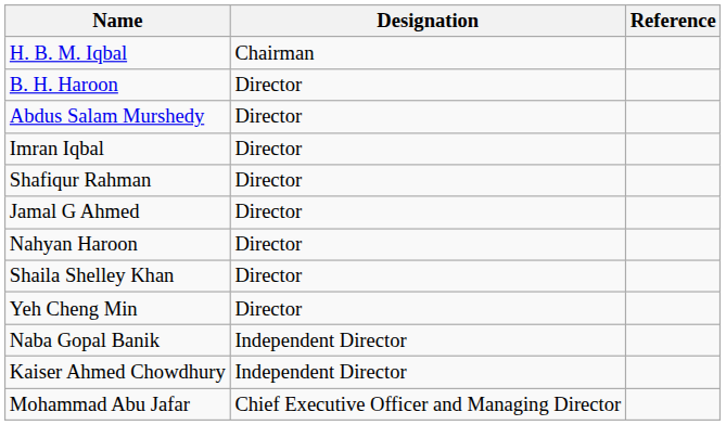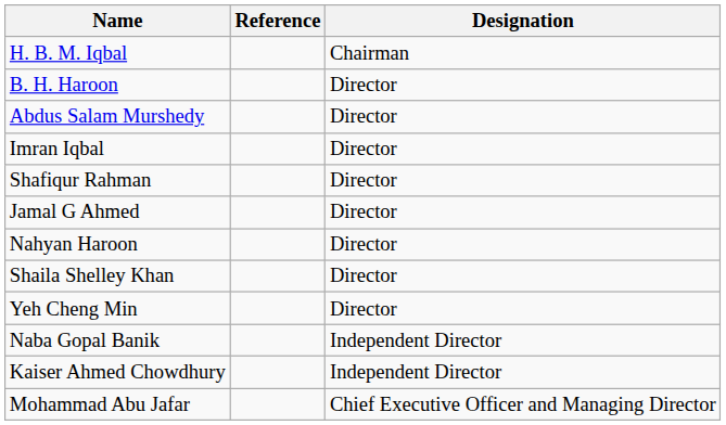 <table class="wikitable">
 <tr>
 <th>Name</th>
+<th>Reference</th>
 <th>Designation</th>
-<th>Reference</th>
 </tr>
 <tr>
 <td><a href='#'>H. B. M. Iqbal</a></td>
+<td></td>
 <td>Chairman</td>
-<td></td>
 </tr>
 <tr>
 <td><a href='#'>B. H. Haroon</a></td>
+<td></td>
 <td>Director</td>
-<td></td>
 </tr>
 <tr>
 <td><a href='#'>Abdus Salam Murshedy</a></td>
+<td></td>
 <td>Director</td>
-<td></td>
 </tr>
 <tr>
 <td>Imran Iqbal</td>
+<td></td>
 <td>Director</td>
-<td></td>
 </tr>
 <tr>
 <td>Shafiqur Rahman</td>
+<td></td>
 <td>Director</td>
-<td></td>
 </tr>
 <tr>
 <td>Jamal G Ahmed</td>
+<td></td>
 <td>Director</td>
-<td></td>
 </tr>
 <tr>
 <td>Nahyan Haroon</td>
+<td></td>
 <td>Director</td>
-<td></td>
 </tr>
 <tr>
 <td>Shaila Shelley Khan</td>
+<td></td>
 <td>Director</td>
-<td></td>
 </tr>
 <tr>
 <td>Yeh Cheng Min</td>
+<td></td>
 <td>Director</td>
-<td></td>
 </tr>
 <tr>
 <td>Naba Gopal Banik</td>
+<td></td>
 <td>Independent Director</td>
-<td></td>
 </tr>
 <tr>
 <td>Kaiser Ahmed Chowdhury</td>
+<td></td>
 <td>Independent Director</td>
-<td></td>
 </tr>
 <tr>
 <td>Mohammad Abu Jafar</td>
+<td></td>
 <td>Chief Executive Officer and Managing Director</td>
-<td></td>
 </tr>
 </table>
